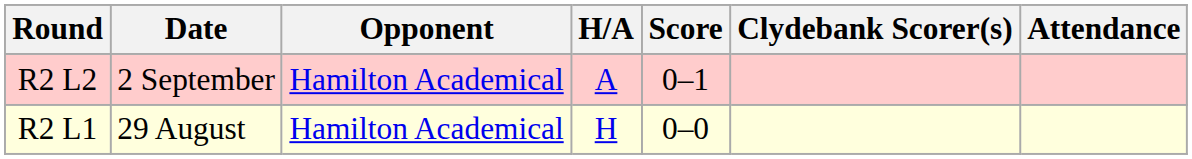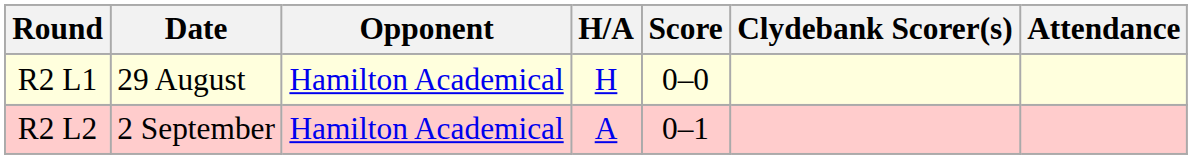 <table class="wikitable" style="text-align:center">
 <tr>
 <th>Round</th>
 <th>Date</th>
 <th>Opponent</th>
 <th>H/A</th>
 <th>Score</th>
 <th>Clydebank Scorer(s)</th>
 <th>Attendance</th>
 </tr>
+<tr bgcolor=#FFFFDD>
+<td>R2 L1</td>
+<td align=left>29 August</td>
+<td align=left><a href='#'>Hamilton Academical</a></td>
+<td><a href='#'>H</a></td>
+<td>0–0</td>
+<td align=left></td>
+<td></td>
+</tr>
 <tr bgcolor=#FFCCCC>
 <td>R2 L2</td>
 <td align=left>2 September</td>
 <td align=left><a href='#'>Hamilton Academical</a></td>
 <td><a href='#'>A</a></td>
 <td>0–1</td>
 <td align=left></td>
 <td></td>
 </tr>
-<tr bgcolor=#FFFFDD>
-<td>R2 L1</td>
-<td align=left>29 August</td>
-<td align=left><a href='#'>Hamilton Academical</a></td>
-<td><a href='#'>H</a></td>
-<td>0–0</td>
-<td align=left></td>
-<td></td>
-</tr>
 </table>
